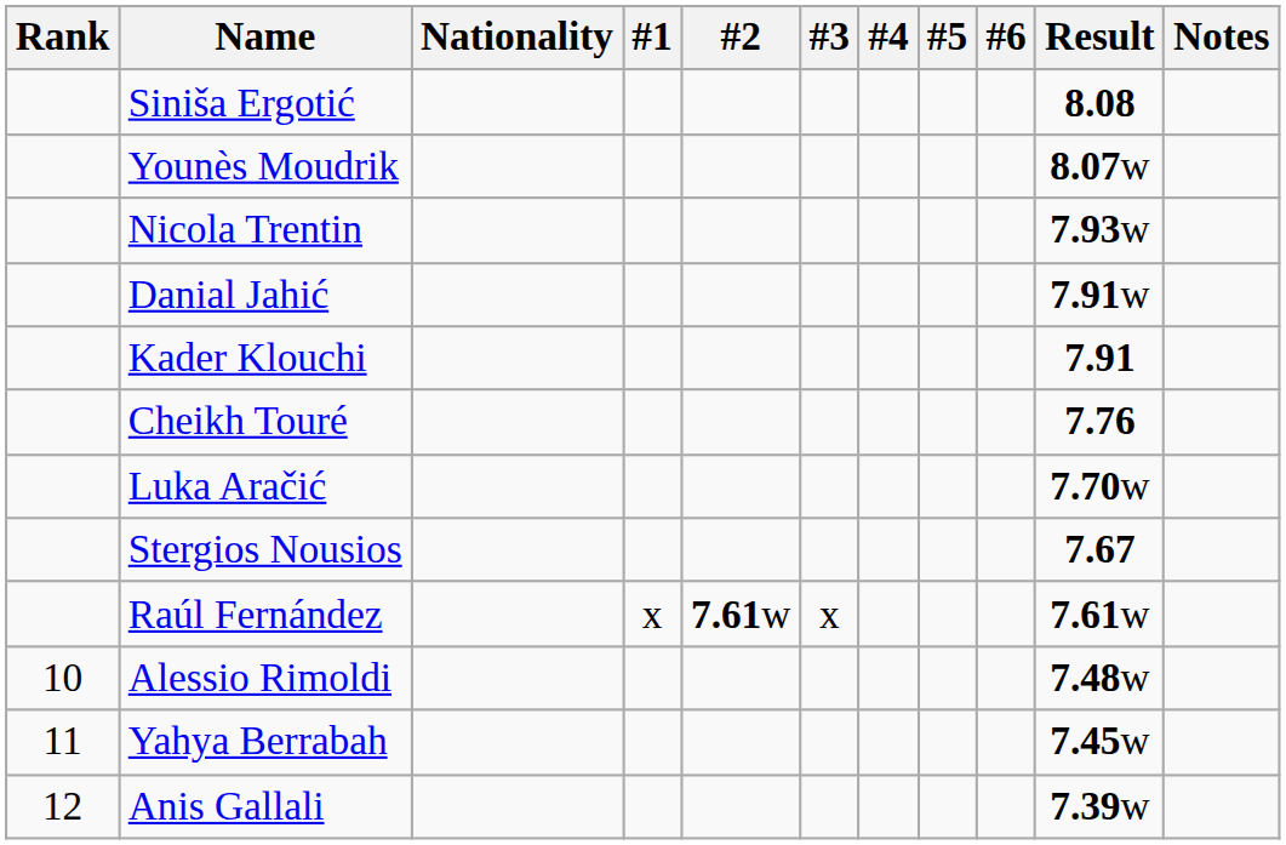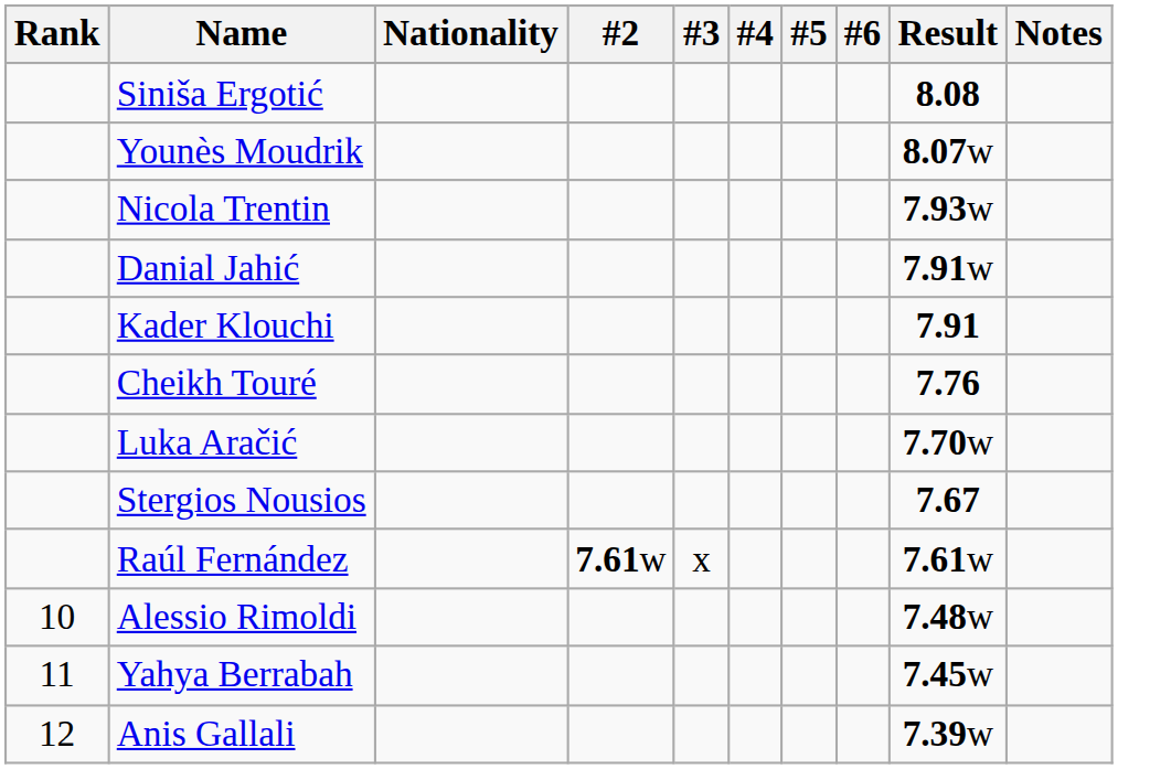 <table class="wikitable sortable" style="text-align:center">
 <tr>
 <th>Rank</th>
 <th>Name</th>
 <th>Nationality</th>
-<th>#1</th>
 <th>#2</th>
 <th>#3</th>
 <th>#4</th>
 <th>#5</th>
 <th>#6</th>
 <th>Result</th>
 <th>Notes</th>
 </tr>
 <tr>
 <td></td>
 <td align=left><a href='#'>Siniša Ergotić</a></td>
 <td align=left></td>
 <td></td>
 <td></td>
 <td></td>
 <td></td>
 <td></td>
-<td></td>
 <td><strong>8.08</strong></td>
 <td></td>
 </tr>
 <tr>
 <td></td>
 <td align=left><a href='#'>Younès Moudrik</a></td>
 <td align=left></td>
-<td></td>
 <td></td>
 <td></td>
 <td></td>
 <td></td>
 <td></td>
 <td><strong>8.07</strong>w</td>
 <td></td>
 </tr>
 <tr>
 <td></td>
 <td align=left><a href='#'>Nicola Trentin</a></td>
 <td align=left></td>
 <td></td>
 <td></td>
 <td></td>
 <td></td>
 <td></td>
-<td></td>
 <td><strong>7.93</strong>w</td>
 <td></td>
 </tr>
 <tr>
 <td></td>
 <td align=left><a href='#'>Danial Jahić</a></td>
 <td align=left></td>
-<td></td>
 <td></td>
 <td></td>
 <td></td>
 <td></td>
 <td></td>
 <td><strong>7.91</strong>w</td>
 <td></td>
 </tr>
 <tr>
 <td></td>
 <td align=left><a href='#'>Kader Klouchi</a></td>
 <td align=left></td>
 <td></td>
 <td></td>
 <td></td>
 <td></td>
 <td></td>
-<td></td>
 <td><strong>7.91</strong></td>
 <td></td>
 </tr>
 <tr>
 <td></td>
 <td align=left><a href='#'>Cheikh Touré</a></td>
 <td align=left></td>
-<td></td>
 <td></td>
 <td></td>
 <td></td>
 <td></td>
 <td></td>
 <td><strong>7.76</strong></td>
 <td></td>
 </tr>
 <tr>
 <td></td>
 <td align=left><a href='#'>Luka Aračić</a></td>
 <td align=left></td>
 <td></td>
 <td></td>
 <td></td>
 <td></td>
 <td></td>
-<td></td>
 <td><strong>7.70</strong>w</td>
 <td></td>
 </tr>
 <tr>
 <td></td>
 <td align=left><a href='#'>Stergios Nousios</a></td>
 <td align=left></td>
 <td></td>
 <td></td>
 <td></td>
 <td></td>
 <td></td>
-<td></td>
 <td><strong>7.67</strong></td>
 <td></td>
 </tr>
 <tr>
 <td></td>
 <td align=left><a href='#'>Raúl Fernández</a></td>
 <td align=left></td>
-<td>x</td>
 <td><strong>7.61</strong>w</td>
 <td>x</td>
 <td></td>
 <td></td>
 <td></td>
 <td><strong>7.61</strong>w</td>
 <td></td>
 </tr>
 <tr>
 <td>10</td>
 <td align=left><a href='#'>Alessio Rimoldi</a></td>
 <td align=left></td>
 <td></td>
 <td></td>
 <td></td>
 <td></td>
 <td></td>
-<td></td>
 <td><strong>7.48</strong>w</td>
 <td></td>
 </tr>
 <tr>
 <td>11</td>
 <td align=left><a href='#'>Yahya Berrabah</a></td>
 <td align=left></td>
-<td></td>
 <td></td>
 <td></td>
 <td></td>
 <td></td>
 <td></td>
 <td><strong>7.45</strong>w</td>
 <td></td>
 </tr>
 <tr>
 <td>12</td>
 <td align=left><a href='#'>Anis Gallali</a></td>
 <td align=left></td>
 <td></td>
 <td></td>
 <td></td>
 <td></td>
 <td></td>
-<td></td>
 <td><strong>7.39</strong>w</td>
 <td></td>
 </tr>
 </table>
